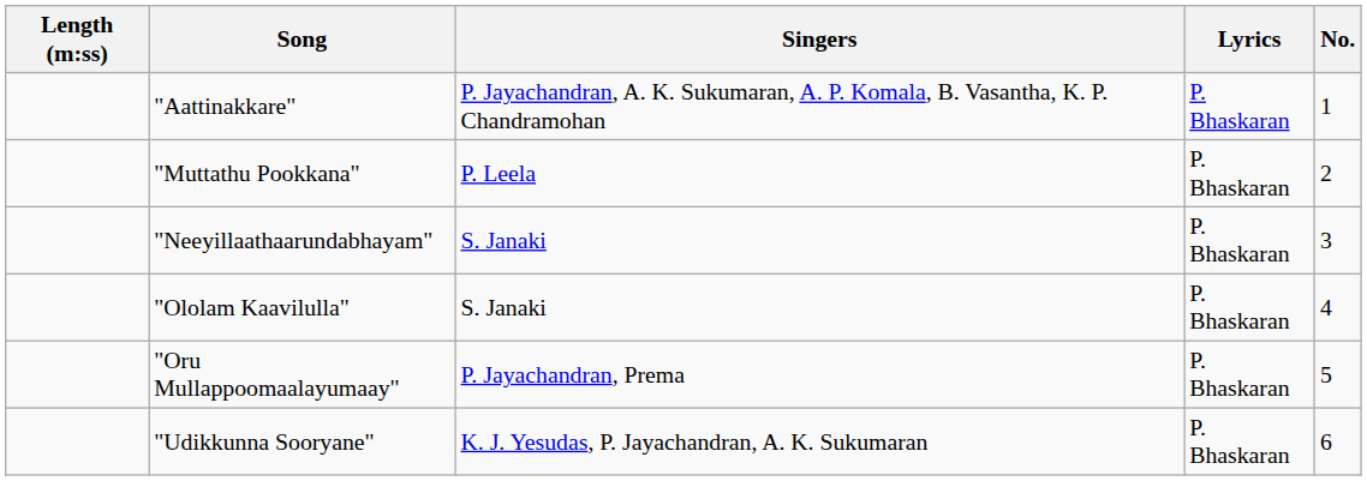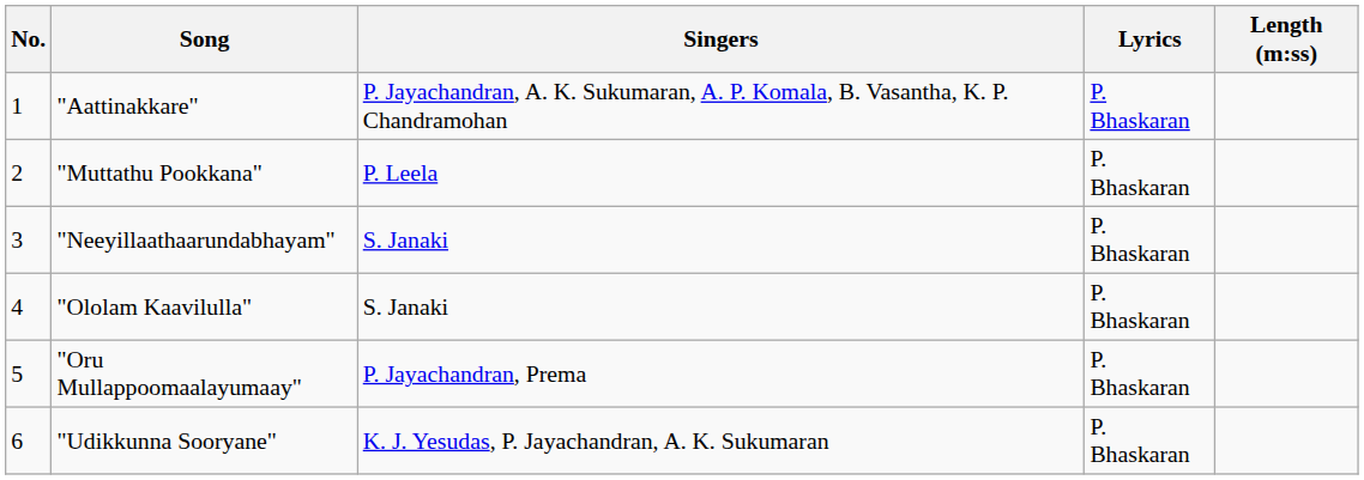 <table class="wikitable" style="font-size:95%;">
 <tr>
-<th>Length (m:ss)</th>
+<th>No.</th>
 <th>Song</th>
 <th>Singers</th>
 <th>Lyrics</th>
-<th>No.</th>
+<th>Length (m:ss)</th>
 </tr>
 <tr>
-<td></td>
+<td>1</td>
 <td>"Aattinakkare"</td>
 <td><a href='#'>P. Jayachandran</a>, A. K. Sukumaran, <a href='#'>A. P. Komala</a>, B. Vasantha, K. P. Chandramohan</td>
 <td><a href='#'>P. Bhaskaran</a></td>
-<td>1</td>
+<td></td>
 </tr>
 <tr>
-<td></td>
+<td>2</td>
 <td>"Muttathu Pookkana"</td>
 <td><a href='#'>P. Leela</a></td>
 <td>P. Bhaskaran</td>
-<td>2</td>
+<td></td>
 </tr>
 <tr>
-<td></td>
+<td>3</td>
 <td>"Neeyillaathaarundabhayam"</td>
 <td><a href='#'>S. Janaki</a></td>
 <td>P. Bhaskaran</td>
-<td>3</td>
+<td></td>
 </tr>
 <tr>
-<td></td>
+<td>4</td>
 <td>"Ololam Kaavilulla"</td>
 <td>S. Janaki</td>
 <td>P. Bhaskaran</td>
-<td>4</td>
+<td></td>
 </tr>
 <tr>
-<td></td>
+<td>5</td>
 <td>"Oru Mullappoomaalayumaay"</td>
 <td><a href='#'>P. Jayachandran</a>, Prema</td>
 <td>P. Bhaskaran</td>
-<td>5</td>
+<td></td>
 </tr>
 <tr>
-<td></td>
+<td>6</td>
 <td>"Udikkunna Sooryane"</td>
 <td><a href='#'>K. J. Yesudas</a>, P. Jayachandran, A. K. Sukumaran</td>
 <td>P. Bhaskaran</td>
-<td>6</td>
+<td></td>
 </tr>
 </table>
